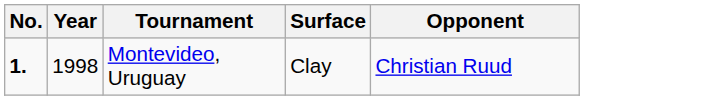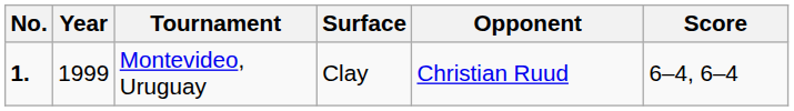 <table class="sortable wikitable" style=font-size:97%>
 <tr>
 <th style="width:20px" class="unsortable">No.</th>
 <th style="width:30px">Year</th>
 <th style="width:130px">Tournament</th>
 <th style="width:50px">Surface</th>
 <th style="width:150px">Opponent</th>
+<th style="width:90px" class="unsortable">Score</th>
 </tr>
 <tr>
 <td><strong>1.</strong></td>
-<td>1998</td>
+<td>1999</td>
 <td><a href='#'>Montevideo</a>, Uruguay</td>
 <td>Clay</td>
 <td> <a href='#'>Christian Ruud</a></td>
+<td>6–4, 6–4</td>
 </tr>
 </table>
